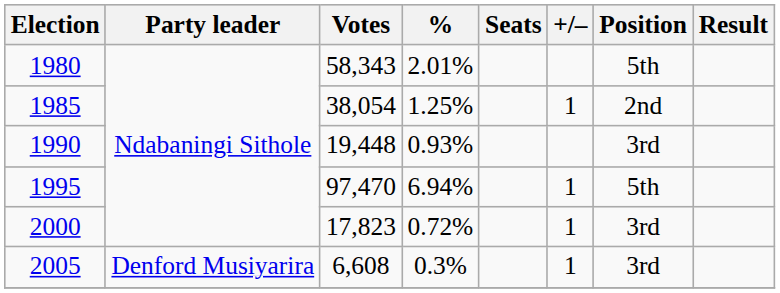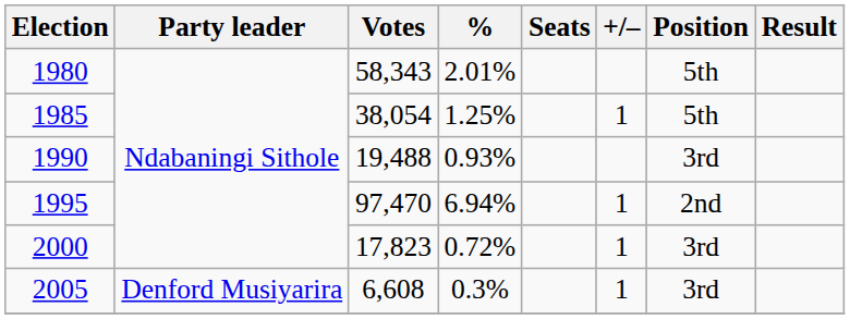 <table class="wikitable" style="text-align:center">
 <tr>
 <th>Election</th>
 <th>Party leader</th>
 <th>Votes</th>
 <th>%</th>
 <th>Seats</th>
 <th>+/–</th>
 <th>Position</th>
 <th>Result</th>
 </tr>
 <tr>
 <td><a href='#'>1980</a></td>
 <td rowspan="5"><a href='#'>Ndabaningi Sithole</a></td>
 <td>58,343</td>
 <td>2.01%</td>
 <td></td>
 <td></td>
 <td> 5th</td>
 <td></td>
 </tr>
 <tr>
 <td><a href='#'>1985</a></td>
 <td>38,054</td>
 <td>1.25%</td>
 <td></td>
 <td> 1</td>
-<td> 2nd</td>
+<td> 5th</td>
 <td></td>
 </tr>
 <tr>
 <td><a href='#'>1990</a></td>
-<td>19,448</td>
+<td>19,488</td>
 <td>0.93%</td>
 <td></td>
 <td></td>
 <td> 3rd</td>
 <td></td>
 </tr>
 <tr>
 <td><a href='#'>1995</a></td>
 <td>97,470</td>
 <td>6.94%</td>
 <td></td>
 <td> 1</td>
-<td> 5th</td>
+<td> 2nd</td>
 <td></td>
 </tr>
 <tr>
 <td><a href='#'>2000</a></td>
 <td>17,823</td>
 <td>0.72%</td>
 <td></td>
 <td> 1</td>
 <td> 3rd</td>
 <td></td>
 </tr>
 <tr>
 <td><a href='#'>2005</a></td>
 <td><a href='#'>Denford Musiyarira</a></td>
 <td>6,608</td>
 <td>0.3%</td>
 <td></td>
 <td> 1</td>
 <td> 3rd</td>
 <td></td>
 </tr>
 <tr>
 </tr>
 </table>
